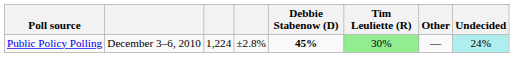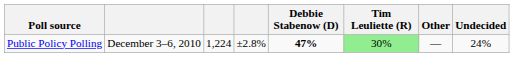 <table class="wikitable" style="text-align:center">
 <tr valign= bottom>
 <th>Poll source</th>
 <th></th>
 <th></th>
 <th></th>
 <th style="width:100px;">Debbie<br>Stabenow (D)</th>
 <th style="width:100px;">Tim<br>Leuliette (R)</th>
 <th>Other</th>
 <th>Undecided</th>
 </tr>
 <tr>
 <td align=left><a href='#'>Public Policy Polling</a></td>
 <td>December 3–6, 2010</td>
 <td>1,224</td>
 <td>±2.8%</td>
-<td><strong>45%</strong></td>
+<td><strong>47%</strong></td>
 <td style="background: lightgreen;">30%</td>
 <td>—</td>
-<td style="background: paleturquoise;">24%</td>
+<td>24%</td>
 </tr>
 </table>
